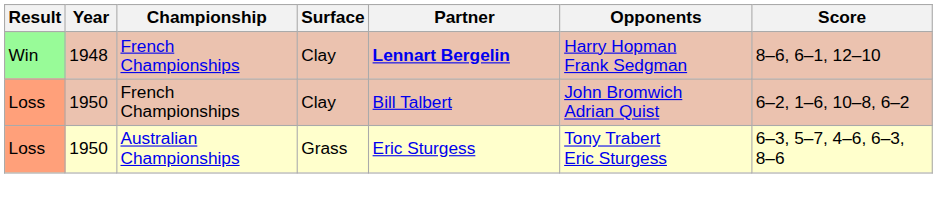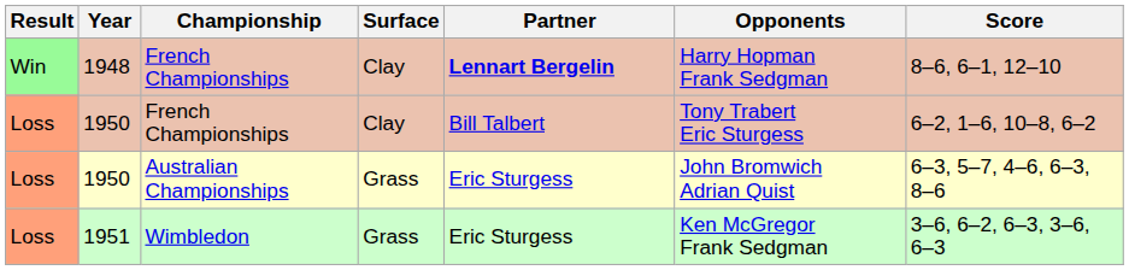 <table class="sortable wikitable">
 <tr>
 <th style="width:45px">Result</th>
 <th style="width:40px">Year</th>
 <th style="width:160px">Championship</th>
 <th style="width:50px">Surface</th>
 <th style="width:170px">Partner</th>
 <th style="width:170px">Opponents</th>
 <th style="width:160px" class="unsortable">Score</th>
 </tr>
 <tr style="background:#ebc2af;">
 <td style="background:#98fb98;">Win</td>
 <td>1948</td>
 <td><a href='#'>French Championships</a></td>
 <td>Clay</td>
 <td><strong> <a href='#'>Lennart Bergelin</a></strong></td>
 <td> <a href='#'>Harry Hopman</a><br> <a href='#'>Frank Sedgman</a></td>
 <td>8–6, 6–1, 12–10</td>
 </tr>
 <tr style="background:#ebc2af;">
 <td style="background:#ffa07a;">Loss</td>
 <td>1950</td>
 <td>French Championships</td>
 <td>Clay</td>
 <td> <a href='#'>Bill Talbert</a></td>
-<td> <a href='#'>John Bromwich</a><br> <a href='#'>Adrian Quist</a></td>
+<td> <a href='#'>Tony Trabert</a><br> <a href='#'>Eric Sturgess</a></td>
 <td>6–2, 1–6, 10–8, 6–2</td>
 </tr>
 <tr bgcolor="#FFFFCC">
 <td style="background:#ffa07a;">Loss</td>
 <td>1950</td>
 <td><a href='#'>Australian Championships</a></td>
 <td>Grass</td>
 <td> <a href='#'>Eric Sturgess</a></td>
-<td> <a href='#'>Tony Trabert</a><br> <a href='#'>Eric Sturgess</a></td>
+<td> <a href='#'>John Bromwich</a><br> <a href='#'>Adrian Quist</a></td>
 <td>6–3, 5–7, 4–6, 6–3, 8–6</td>
 </tr>
+<tr style="background:#cfc;">
+<td style="background:#ffa07a;">Loss</td>
+<td>1951</td>
+<td><a href='#'>Wimbledon</a></td>
+<td>Grass</td>
+<td> Eric Sturgess</td>
+<td> <a href='#'>Ken McGregor</a><br> Frank Sedgman</td>
+<td>3–6, 6–2, 6–3, 3–6, 6–3</td>
+</tr>
 </table>
